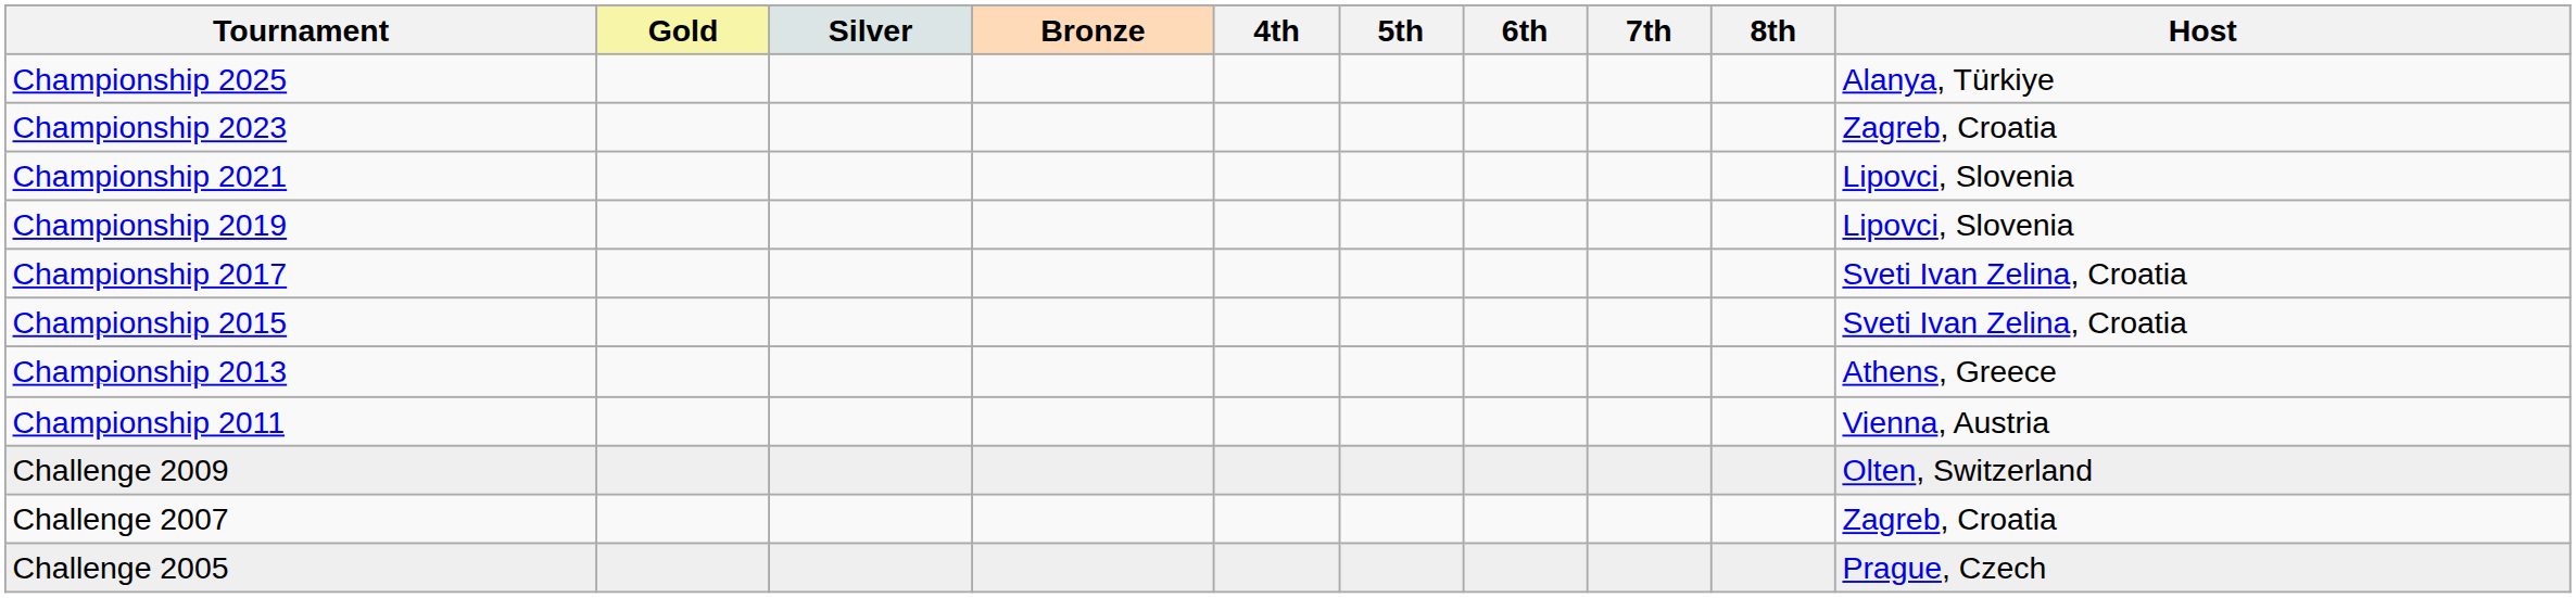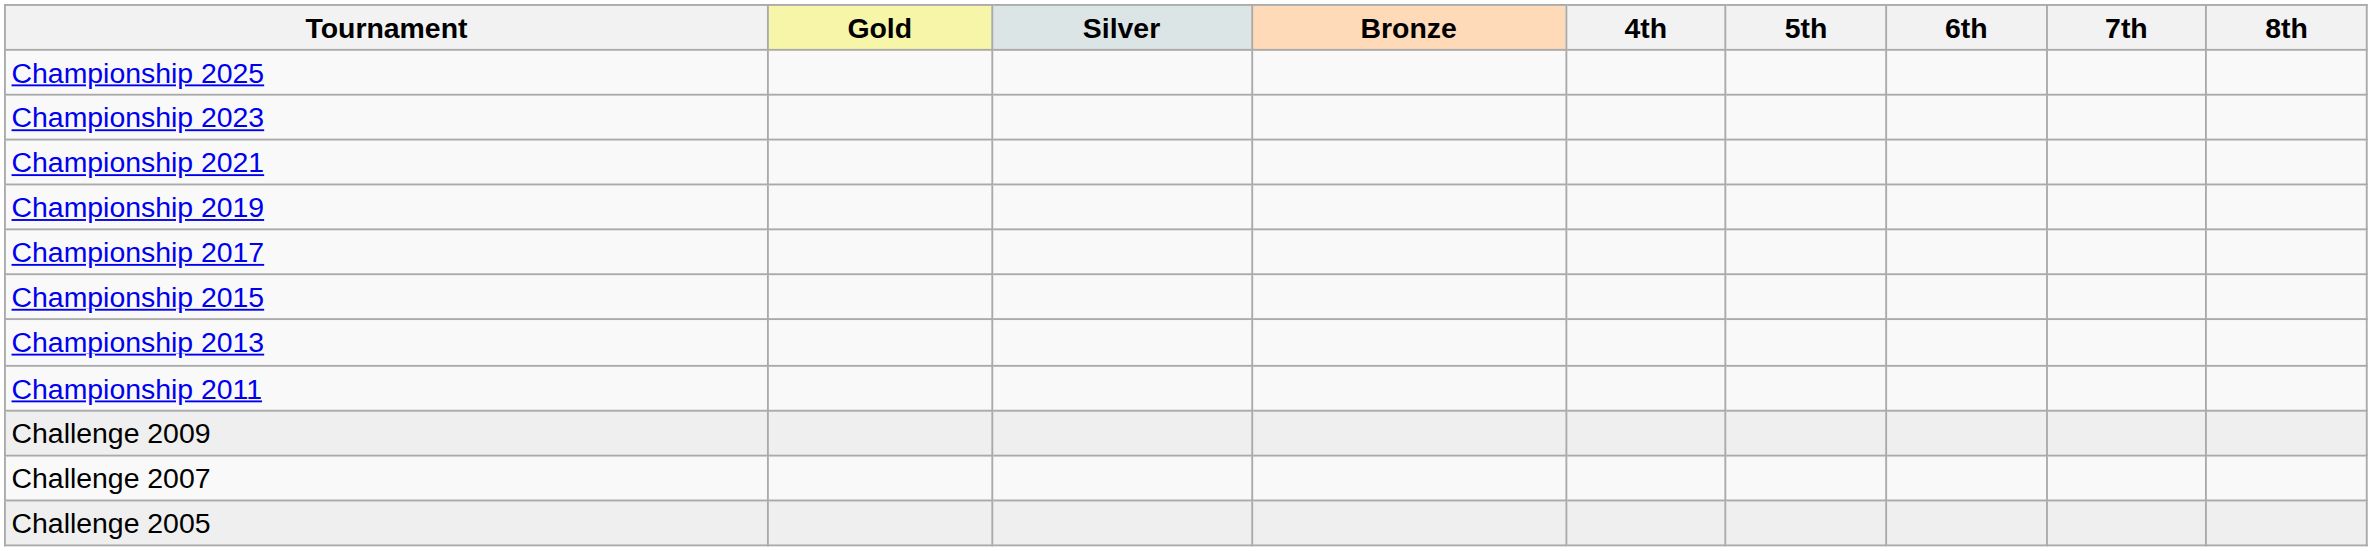 <table class="wikitable" style="width: 100%; font-size: 95%;">
 <tr>
 <th>Tournament</th>
 <th style="background:#F7F6A8;">Gold</th>
 <th style="background:#DCE5E5;">Silver</th>
 <th style="background:#FFDAB9;">Bronze</th>
 <th>4th</th>
 <th>5th</th>
 <th>6th</th>
 <th>7th</th>
 <th>8th</th>
-<th>Host</th>
 </tr>
 <tr>
 <td><a href='#'>Championship 2025</a></td>
 <td></td>
 <td></td>
 <td></td>
 <td></td>
 <td></td>
 <td></td>
 <td></td>
 <td></td>
-<td><a href='#'>Alanya</a>, Türkiye</td>
 </tr>
 <tr>
 <td><a href='#'>Championship 2023</a></td>
 <td></td>
 <td></td>
 <td></td>
 <td></td>
 <td></td>
 <td></td>
 <td></td>
 <td></td>
-<td><a href='#'>Zagreb</a>, Croatia</td>
 </tr>
 <tr>
 <td><a href='#'>Championship 2021</a></td>
 <td></td>
 <td></td>
 <td></td>
 <td></td>
 <td></td>
 <td></td>
 <td></td>
 <td></td>
-<td><a href='#'>Lipovci</a>, Slovenia</td>
 </tr>
 <tr>
 <td><a href='#'>Championship 2019</a></td>
 <td></td>
 <td></td>
 <td></td>
 <td></td>
 <td></td>
 <td></td>
 <td></td>
 <td></td>
-<td><a href='#'>Lipovci</a>, Slovenia</td>
 </tr>
 <tr>
 <td><a href='#'>Championship 2017</a></td>
 <td></td>
 <td></td>
 <td></td>
 <td></td>
 <td></td>
 <td></td>
 <td></td>
 <td></td>
-<td><a href='#'>Sveti Ivan Zelina</a>, Croatia</td>
 </tr>
 <tr>
 <td><a href='#'>Championship 2015</a></td>
 <td></td>
 <td></td>
 <td></td>
 <td></td>
 <td></td>
 <td></td>
 <td></td>
 <td></td>
-<td><a href='#'>Sveti Ivan Zelina</a>, Croatia</td>
 </tr>
 <tr>
 <td><a href='#'>Championship 2013</a></td>
 <td></td>
 <td></td>
 <td></td>
 <td></td>
 <td></td>
 <td></td>
 <td></td>
 <td></td>
-<td><a href='#'>Athens</a>, Greece</td>
 </tr>
 <tr>
 <td><a href='#'>Championship 2011</a></td>
 <td></td>
 <td></td>
 <td></td>
 <td></td>
 <td></td>
 <td></td>
 <td></td>
 <td></td>
-<td><a href='#'>Vienna</a>, Austria</td>
 </tr>
 <tr bgcolor=#efefef>
 <td>Challenge 2009 </td>
 <td></td>
 <td></td>
 <td></td>
 <td></td>
 <td></td>
 <td></td>
 <td></td>
 <td></td>
-<td><a href='#'>Olten</a>, Switzerland</td>
 </tr>
 <tr>
 <td>Challenge 2007 </td>
 <td></td>
 <td></td>
 <td></td>
 <td></td>
 <td></td>
 <td></td>
 <td></td>
 <td></td>
-<td><a href='#'>Zagreb</a>, Croatia</td>
 </tr>
 <tr bgcolor=#efefef>
 <td>Challenge 2005 </td>
 <td></td>
 <td></td>
 <td></td>
 <td></td>
 <td></td>
 <td></td>
 <td></td>
 <td></td>
-<td><a href='#'>Prague</a>, Czech</td>
 </tr>
 </table>
